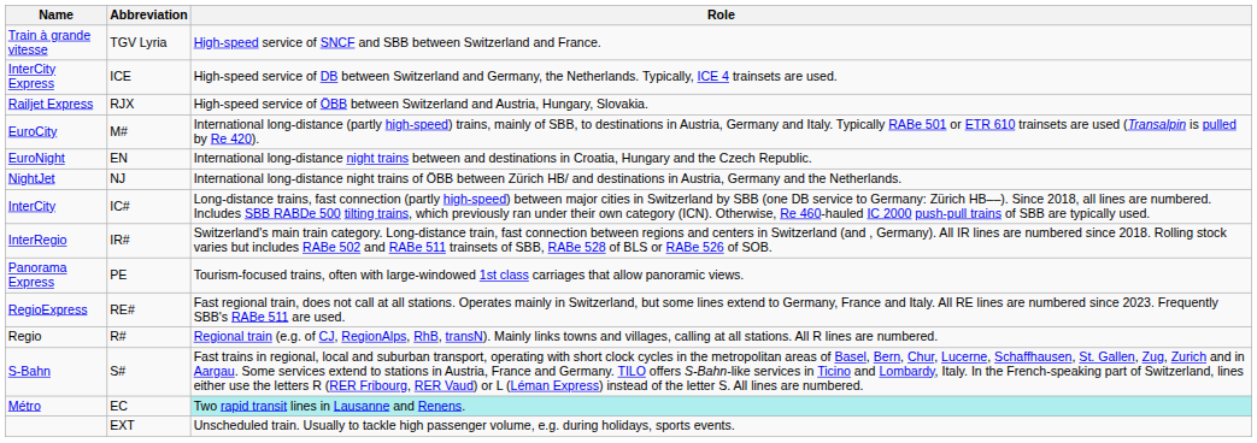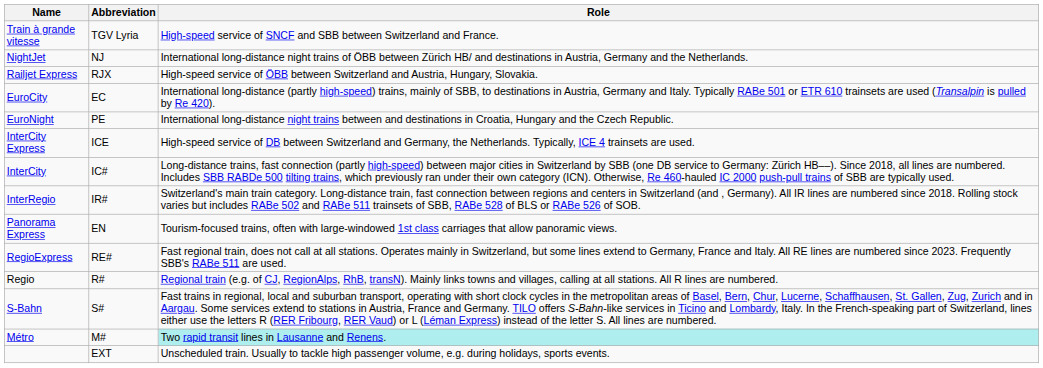 <table class="wikitable">
 <tr>
 <th>Name</th>
 <th>Abbreviation</th>
 <th>Role</th>
 </tr>
 <tr>
 <td><a href='#'>Train à grande vitesse</a></td>
 <td>TGV Lyria</td>
 <td><a href='#'>High-speed</a> service of <a href='#'>SNCF</a> and SBB between Switzerland and France.</td>
 </tr>
 <tr>
-<td><a href='#'>InterCity Express</a></td>
-<td>ICE</td>
-<td>High-speed service of <a href='#'>DB</a> between Switzerland and Germany, the Netherlands. Typically, <a href='#'>ICE 4</a> trainsets are used.</td>
+<td><a href='#'>NightJet</a></td>
+<td>NJ</td>
+<td>International long-distance night trains of ÖBB between Zürich HB/ and destinations in Austria, Germany and the Netherlands.</td>
 </tr>
 <tr>
 <td><a href='#'>Railjet Express</a></td>
 <td>RJX</td>
 <td>High-speed service of <a href='#'>ÖBB</a> between Switzerland and Austria, Hungary, Slovakia.</td>
 </tr>
 <tr>
 <td><a href='#'>EuroCity</a></td>
-<td>M#</td>
+<td>EC</td>
 <td>International long-distance (partly <a href='#'>high-speed</a>) trains, mainly of SBB, to destinations in Austria, Germany and Italy. Typically <a href='#'>RABe 501</a> or <a href='#'>ETR 610</a> trainsets are used (<em><a href='#'>Transalpin</a></em> is <a href='#'>pulled</a> by <a href='#'>Re 420</a>).</td>
 </tr>
 <tr>
 <td><a href='#'>EuroNight</a></td>
-<td>EN</td>
+<td>PE</td>
 <td>International long-distance <a href='#'>night trains</a> between  and destinations in Croatia, Hungary and the Czech Republic.</td>
 </tr>
 <tr>
-<td><a href='#'>NightJet</a></td>
-<td>NJ</td>
-<td>International long-distance night trains of ÖBB between Zürich HB/ and destinations in Austria, Germany and the Netherlands.</td>
+<td><a href='#'>InterCity Express</a></td>
+<td>ICE</td>
+<td>High-speed service of <a href='#'>DB</a> between Switzerland and Germany, the Netherlands. Typically, <a href='#'>ICE 4</a> trainsets are used.</td>
 </tr>
 <tr>
 <td><a href='#'>InterCity</a></td>
 <td>IC#</td>
 <td>Long-distance trains, fast connection (partly <a href='#'>high-speed</a>) between major cities in Switzerland by SBB (one DB service to Germany: Zürich HB––). Since 2018, all lines are numbered. Includes <a href='#'>SBB RABDe 500</a> <a href='#'>tilting trains</a>, which previously ran under their own category (ICN). Otherwise, <a href='#'>Re 460</a>-hauled <a href='#'>IC 2000</a> <a href='#'>push-pull trains</a> of SBB are typically used.</td>
 </tr>
 <tr>
 <td><a href='#'>InterRegio</a></td>
 <td>IR#</td>
 <td>Switzerland's main train category. Long-distance train, fast connection between regions and centers in Switzerland (and , Germany). All IR lines are numbered since 2018. Rolling stock varies but includes <a href='#'>RABe 502</a> and <a href='#'>RABe 511</a> trainsets of SBB, <a href='#'>RABe 528</a> of BLS or <a href='#'>RABe 526</a> of SOB.</td>
 </tr>
 <tr>
 <td><a href='#'>Panorama Express</a></td>
-<td>PE</td>
+<td>EN</td>
 <td>Tourism-focused trains, often with large-windowed <a href='#'>1st class</a> carriages that allow panoramic views.</td>
 </tr>
 <tr>
 <td><a href='#'>RegioExpress</a></td>
 <td>RE#</td>
 <td>Fast regional train, does not call at all stations. Operates mainly in Switzerland, but some lines extend to Germany, France and Italy. All RE lines are numbered since 2023. Frequently SBB's <a href='#'>RABe 511</a> are used.</td>
 </tr>
 <tr>
 <td>Regio</td>
 <td>R#</td>
 <td><a href='#'>Regional train</a> (e.g. of <a href='#'>CJ</a>, <a href='#'>RegionAlps</a>, <a href='#'>RhB</a>, <a href='#'>transN</a>). Mainly links towns and villages, calling at all stations. All R lines are numbered.</td>
 </tr>
 <tr>
 <td><a href='#'>S-Bahn</a></td>
 <td>S#</td>
 <td>Fast trains in regional, local and suburban transport, operating with short clock cycles in the metropolitan areas of <a href='#'>Basel</a>, <a href='#'>Bern</a>, <a href='#'>Chur</a>, <a href='#'>Lucerne</a>, <a href='#'>Schaffhausen</a>, <a href='#'>St. Gallen</a>, <a href='#'>Zug</a>, <a href='#'>Zurich</a> and in  <a href='#'>Aargau</a>. Some services extend to stations in Austria, France and Germany. <a href='#'>TILO</a> offers <em>S-Bahn</em>-like services in <a href='#'>Ticino</a> and <a href='#'>Lombardy</a>, Italy. In the French-speaking part of Switzerland, lines either use the letters R (<a href='#'>RER Fribourg</a>, <a href='#'>RER Vaud</a>) or L (<a href='#'>Léman Express</a>) instead of the letter S. All lines are numbered.</td>
 </tr>
 <tr>
 <td><a href='#'>Métro</a></td>
-<td>EC</td>
+<td>M#</td>
 <td style="background: paleturquoise;">Two <a href='#'>rapid transit</a> lines in <a href='#'>Lausanne</a> and <a href='#'>Renens</a>.</td>
 </tr>
 <tr>
 <td></td>
 <td>EXT</td>
 <td>Unscheduled train. Usually to tackle high passenger volume, e.g. during holidays, sports events.</td>
 </tr>
 </table>
